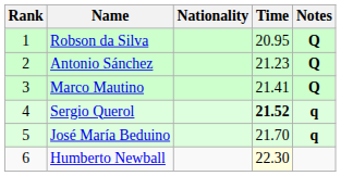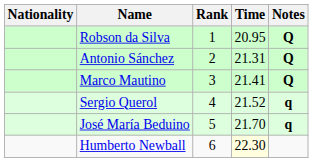 <table class="wikitable sortable" style="text-align:center">
 <tr>
+<th>Nationality</th>
+<th>Name</th>
 <th>Rank</th>
-<th>Name</th>
-<th>Nationality</th>
 <th>Time</th>
 <th>Notes</th>
 </tr>
 <tr bgcolor=ccffcc>
+<td align=left></td>
+<td align=left><a href='#'>Robson da Silva</a></td>
 <td align=center>1</td>
-<td align=left><a href='#'>Robson da Silva</a></td>
-<td align=left></td>
 <td>20.95</td>
 <td><strong>Q</strong></td>
 </tr>
 <tr bgcolor=ccffcc>
+<td align=left></td>
+<td align=left><a href='#'>Antonio Sánchez</a></td>
 <td align=center>2</td>
-<td align=left><a href='#'>Antonio Sánchez</a></td>
-<td align=left></td>
-<td>21.23</td>
+<td>21.31</td>
 <td><strong>Q</strong></td>
 </tr>
 <tr bgcolor=ccffcc>
+<td align=left></td>
+<td align=left><a href='#'>Marco Mautino</a></td>
 <td align=center>3</td>
-<td align=left><a href='#'>Marco Mautino</a></td>
-<td align=left></td>
 <td>21.41</td>
 <td><strong>Q</strong></td>
 </tr>
 <tr bgcolor=ddffdd>
+<td align=left></td>
+<td align=left><a href='#'>Sergio Querol</a></td>
 <td align=center>4</td>
-<td align=left><a href='#'>Sergio Querol</a></td>
-<td align=left></td>
-<td><strong>21.52</strong></td>
+<td>21.52</td>
 <td><strong>q</strong></td>
 </tr>
 <tr bgcolor=ddffdd>
+<td align=left></td>
+<td align=left><a href='#'>José María Beduino</a></td>
 <td align=center>5</td>
-<td align=left><a href='#'>José María Beduino</a></td>
-<td align=left></td>
 <td>21.70</td>
 <td><strong>q</strong></td>
 </tr>
 <tr>
+<td align=left></td>
+<td align=left><a href='#'>Humberto Newball</a></td>
 <td align=center>6</td>
-<td align=left><a href='#'>Humberto Newball</a></td>
-<td align=left></td>
 <td style="background: lightyellow;">22.30</td>
 <td></td>
 </tr>
 </table>
